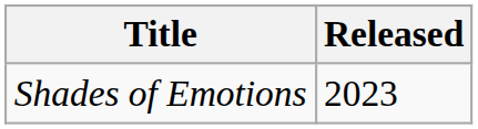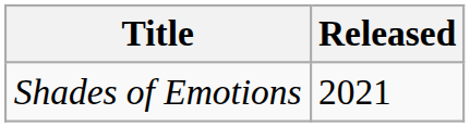 <table class="wikitable">
 <tr>
 <th>Title</th>
 <th>Released</th>
 </tr>
 <tr>
 <td><em>Shades of Emotions</em></td>
-<td>2023</td>
+<td>2021</td>
 </tr>
 </table>
